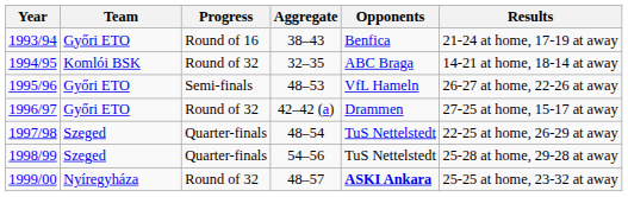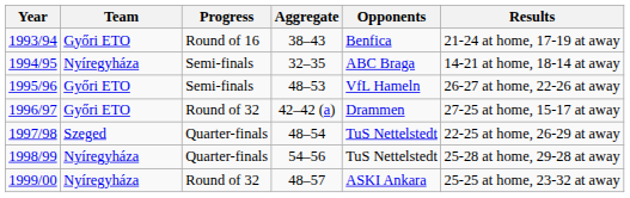 <table class="wikitable sortable">
 <tr>
 <th>Year</th>
 <th width="125">Team</th>
 <th>Progress</th>
 <th>Aggregate</th>
 <th>Opponents</th>
 <th>Results</th>
 </tr>
 <tr>
 <td><a href='#'>1993/94</a></td>
 <td><a href='#'>Győri ETO</a></td>
 <td>Round of 16</td>
 <td align=center>38–43</td>
 <td> <a href='#'>Benfica</a></td>
 <td>21-24 at home, 17-19 at away</td>
 </tr>
 <tr>
 <td><a href='#'>1994/95</a></td>
-<td><a href='#'>Komlói BSK</a></td>
-<td>Round of 32</td>
+<td><a href='#'>Nyíregyháza</a></td>
+<td>Semi-finals</td>
 <td align=center>32–35</td>
 <td> <a href='#'>ABC Braga</a></td>
 <td>14-21 at home, 18-14 at away</td>
 </tr>
 <tr>
 <td><a href='#'>1995/96</a></td>
 <td><a href='#'>Győri ETO</a></td>
 <td>Semi-finals</td>
 <td align=center>48–53</td>
 <td> <a href='#'>VfL Hameln</a></td>
 <td>26-27 at home, 22-26 at away</td>
 </tr>
 <tr>
 <td><a href='#'>1996/97</a></td>
 <td><a href='#'>Győri ETO</a></td>
 <td>Round of 32</td>
 <td align=center>42–42 (<a href='#'>a</a>)</td>
 <td> <a href='#'>Drammen</a></td>
 <td>27-25 at home, 15-17 at away</td>
 </tr>
 <tr>
 <td><a href='#'>1997/98</a></td>
 <td><a href='#'>Szeged</a></td>
 <td>Quarter-finals</td>
 <td align=center>48–54</td>
 <td> <a href='#'>TuS Nettelstedt</a></td>
 <td>22-25 at home, 26-29 at away</td>
 </tr>
 <tr>
 <td><a href='#'>1998/99</a></td>
-<td><a href='#'>Szeged</a></td>
+<td><a href='#'>Nyíregyháza</a></td>
 <td>Quarter-finals</td>
 <td align=center>54–56</td>
 <td> TuS Nettelstedt</td>
 <td>25-28 at home, 29-28 at away</td>
 </tr>
 <tr>
 <td><a href='#'>1999/00</a></td>
 <td><a href='#'>Nyíregyháza</a></td>
 <td>Round of 32</td>
 <td align=center>48–57</td>
-<td><strong> <a href='#'>ASKI Ankara</a></strong></td>
+<td> <a href='#'>ASKI Ankara</a></td>
 <td>25-25 at home, 23-32 at away</td>
 </tr>
 </table>
